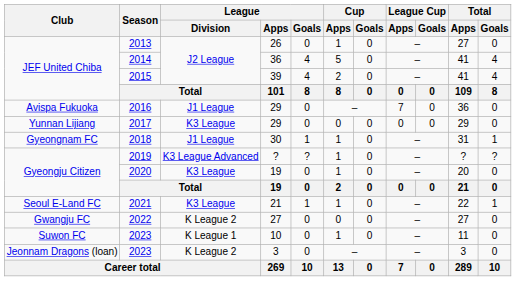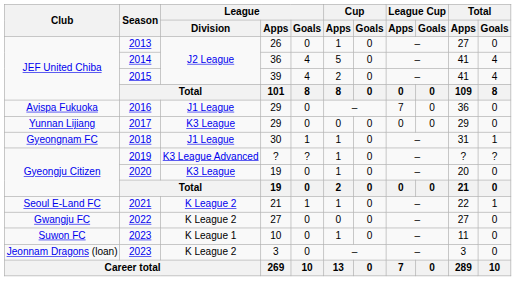 <table class="wikitable" style="text-align:center">
 <tr>
 <th rowspan=2>Club</th>
 <th rowspan=2>Season</th>
 <th colspan=3>League</th>
 <th colspan=2>Cup</th>
 <th colspan=2>League Cup</th>
 <th colspan=2>Total</th>
 </tr>
 <tr>
 <th>Division</th>
 <th>Apps</th>
 <th>Goals</th>
 <th>Apps</th>
 <th>Goals</th>
 <th>Apps</th>
 <th>Goals</th>
 <th>Apps</th>
 <th>Goals</th>
 </tr>
 <tr>
 <td rowspan="4"><a href='#'>JEF United Chiba</a></td>
 <td><a href='#'>2013</a></td>
 <td rowspan="3"><a href='#'>J2 League</a></td>
 <td>26</td>
 <td>0</td>
 <td>1</td>
 <td>0</td>
 <td colspan="2">–</td>
 <td>27</td>
 <td>0</td>
 </tr>
 <tr>
 <td><a href='#'>2014</a></td>
 <td>36</td>
 <td>4</td>
 <td>5</td>
 <td>0</td>
 <td colspan="2">–</td>
 <td>41</td>
 <td>4</td>
 </tr>
 <tr>
 <td><a href='#'>2015</a></td>
 <td>39</td>
 <td>4</td>
 <td>2</td>
 <td>0</td>
 <td colspan="2">–</td>
 <td>41</td>
 <td>4</td>
 </tr>
 <tr>
 <th colspan=2>Total</th>
 <th>101</th>
 <th>8</th>
 <th>8</th>
 <th>0</th>
 <th>0</th>
 <th>0</th>
 <th>109</th>
 <th>8</th>
 </tr>
 <tr>
 <td><a href='#'>Avispa Fukuoka</a></td>
 <td><a href='#'>2016</a></td>
 <td><a href='#'>J1 League</a></td>
 <td>29</td>
 <td>0</td>
 <td colspan="2">–</td>
 <td>7</td>
 <td>0</td>
 <td>36</td>
 <td>0</td>
 </tr>
 <tr>
 <td><a href='#'>Yunnan Lijiang</a></td>
 <td><a href='#'>2017</a></td>
 <td><a href='#'>K3 League</a></td>
 <td>29</td>
 <td>0</td>
 <td>0</td>
 <td>0</td>
 <td>0</td>
 <td>0</td>
 <td>29</td>
 <td>0</td>
 </tr>
 <tr>
 <td><a href='#'>Gyeongnam FC</a></td>
 <td><a href='#'>2018</a></td>
 <td><a href='#'>J1 League</a></td>
 <td>30</td>
 <td>1</td>
 <td>1</td>
 <td>0</td>
 <td colspan="2">–</td>
 <td>31</td>
 <td>1</td>
 </tr>
 <tr>
 <td rowspan="3"><a href='#'>Gyeongju Citizen</a></td>
 <td><a href='#'>2019</a></td>
 <td><a href='#'>K3 League Advanced</a></td>
 <td>?</td>
 <td>?</td>
 <td>1</td>
 <td>0</td>
 <td colspan="2">–</td>
 <td>?</td>
 <td>?</td>
 </tr>
 <tr>
 <td><a href='#'>2020</a></td>
 <td><a href='#'>K3 League</a></td>
 <td>19</td>
 <td>0</td>
 <td>1</td>
 <td>0</td>
 <td colspan="2">–</td>
 <td>20</td>
 <td>0</td>
 </tr>
 <tr>
 <th colspan=2>Total</th>
 <th>19</th>
 <th>0</th>
 <th>2</th>
 <th>0</th>
 <th>0</th>
 <th>0</th>
 <th>21</th>
 <th>0</th>
 </tr>
 <tr>
 <td><a href='#'>Seoul E-Land FC</a></td>
 <td><a href='#'>2021</a></td>
-<td><a href='#'>K3 League</a></td>
+<td><a href='#'>K League 2</a></td>
 <td>21</td>
 <td>1</td>
 <td>1</td>
 <td>0</td>
 <td colspan="2">–</td>
 <td>22</td>
 <td>1</td>
 </tr>
 <tr>
 <td><a href='#'>Gwangju FC</a></td>
 <td><a href='#'>2022</a></td>
 <td>K League 2</td>
 <td>27</td>
 <td>0</td>
 <td>0</td>
 <td>0</td>
 <td colspan="2">–</td>
 <td>27</td>
 <td>0</td>
 </tr>
 <tr>
 <td><a href='#'>Suwon FC</a></td>
 <td><a href='#'>2023</a></td>
 <td>K League 1</td>
 <td>10</td>
 <td>0</td>
 <td>1</td>
 <td>0</td>
 <td colspan="2">–</td>
 <td>11</td>
 <td>0</td>
 </tr>
 <tr>
 <td><a href='#'>Jeonnam Dragons</a> (loan)</td>
 <td><a href='#'>2023</a></td>
 <td>K League 2</td>
 <td>3</td>
 <td>0</td>
 <td colspan="2">–</td>
 <td colspan="2">–</td>
 <td>3</td>
 <td>0</td>
 </tr>
 <tr>
 <th colspan=3>Career total</th>
 <th>269</th>
 <th>10</th>
 <th>13</th>
 <th>0</th>
 <th>7</th>
 <th>0</th>
 <th>289</th>
 <th>10</th>
 </tr>
 </table>
